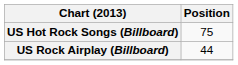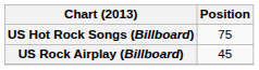 <table class="wikitable plainrowheaders sortable">
 <tr>
 <th>Chart (2013)</th>
 <th>Position</th>
 </tr>
 <tr>
 <th scope="row">US Hot Rock Songs (<em>Billboard</em>)</th>
 <td style="text-align:center;">75</td>
 </tr>
 <tr>
 <th scope="row">US Rock Airplay (<em>Billboard</em>)</th>
-<td style="text-align:center;">44</td>
+<td style="text-align:center;">45</td>
 </tr>
 <tr>
 </tr>
 </table>
